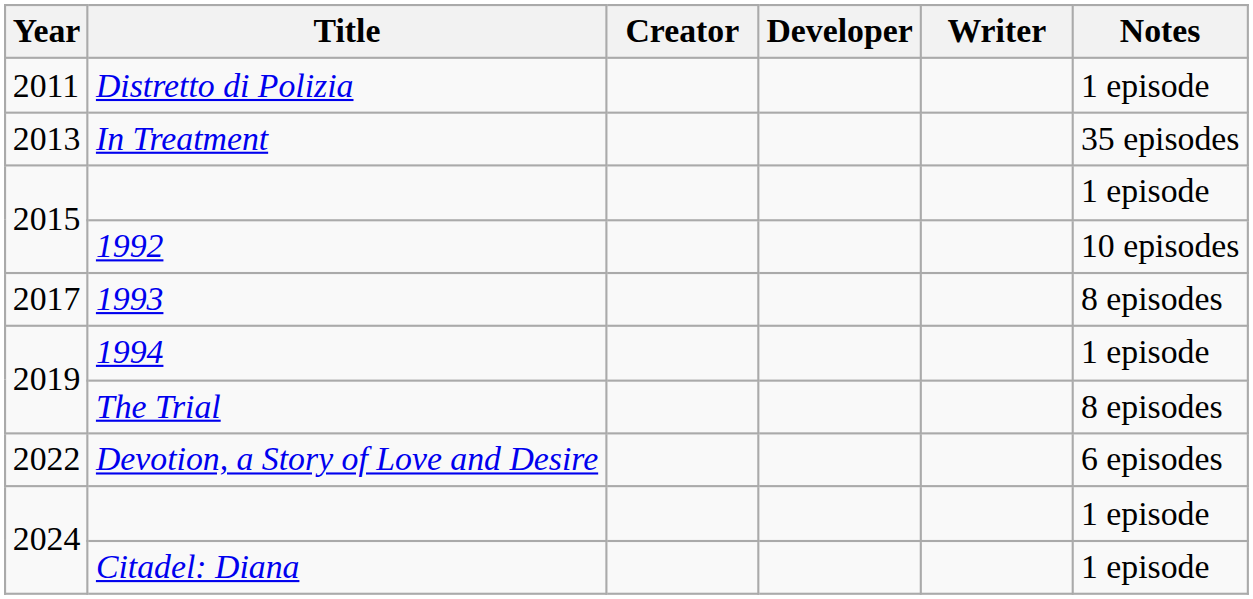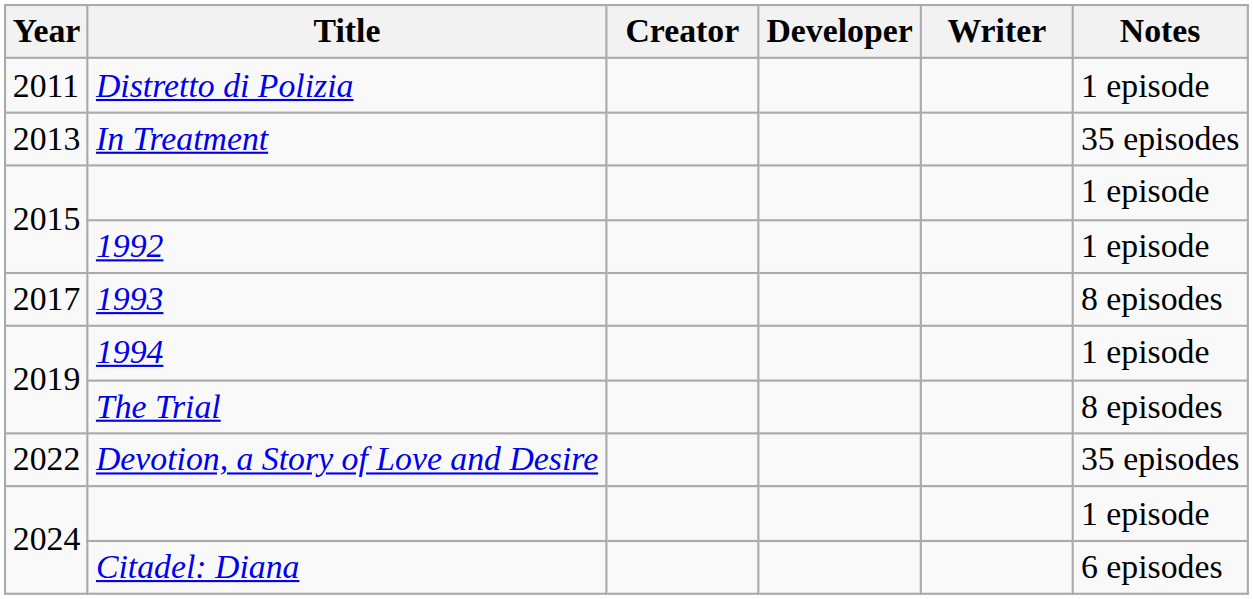 <table class="wikitable">
 <tr>
 <th>Year</th>
 <th>Title</th>
 <th width="65">Creator</th>
 <th width="65">Developer</th>
 <th width="65">Writer</th>
 <th>Notes</th>
 </tr>
 <tr>
 <td>2011</td>
 <td><em><a href='#'>Distretto di Polizia</a></em></td>
 <td></td>
 <td></td>
 <td></td>
 <td>1 episode</td>
 </tr>
 <tr>
 <td>2013</td>
 <td><em><a href='#'>In Treatment</a></em></td>
 <td></td>
 <td></td>
 <td></td>
 <td>35 episodes</td>
 </tr>
 <tr>
 <td rowspan="2">2015</td>
 <td><em></em></td>
 <td></td>
 <td></td>
 <td></td>
 <td>1 episode</td>
 </tr>
 <tr>
 <td><em><a href='#'>1992</a></em></td>
 <td></td>
 <td></td>
 <td></td>
-<td>10 episodes</td>
+<td>1 episode</td>
 </tr>
 <tr>
 <td>2017</td>
 <td><em><a href='#'>1993</a></em></td>
 <td></td>
 <td></td>
 <td></td>
 <td>8 episodes</td>
 </tr>
 <tr>
 <td rowspan="2">2019</td>
 <td><em><a href='#'>1994</a></em></td>
 <td></td>
 <td></td>
 <td></td>
 <td>1 episode</td>
 </tr>
 <tr>
 <td><em><a href='#'>The Trial</a></em></td>
 <td></td>
 <td></td>
 <td></td>
 <td>8 episodes</td>
 </tr>
 <tr>
 <td>2022</td>
 <td><em><a href='#'>Devotion, a Story of Love and Desire</a></em></td>
 <td></td>
 <td></td>
 <td></td>
-<td>6 episodes</td>
+<td>35 episodes</td>
 </tr>
 <tr>
 <td rowspan="2">2024</td>
 <td><em></em></td>
 <td></td>
 <td></td>
 <td></td>
 <td>1 episode</td>
 </tr>
 <tr>
 <td><em><a href='#'>Citadel: Diana</a></em></td>
 <td></td>
 <td></td>
 <td></td>
-<td>1 episode</td>
+<td>6 episodes</td>
 </tr>
 </table>
